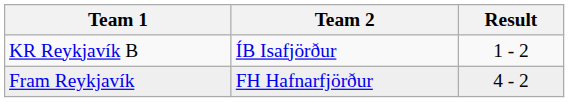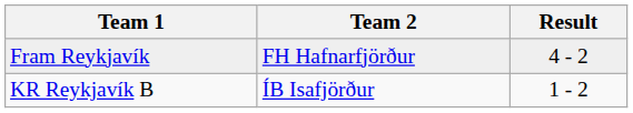 <table class="wikitable">
 <tr>
 <th width="180">Team 1</th>
 <th width="180">Team 2</th>
 <th width="80">Result</th>
 </tr>
+<tr style="background:#EFEFEF">
+<td><a href='#'>Fram Reykjavík</a></td>
+<td><a href='#'>FH Hafnarfjörður</a></td>
+<td align="center">4 - 2</td>
+</tr>
 <tr>
 <td><a href='#'>KR Reykjavík</a> B</td>
 <td><a href='#'>ÍB Isafjörður</a></td>
 <td align="center">1 - 2</td>
 </tr>
-<tr style="background:#EFEFEF">
-<td><a href='#'>Fram Reykjavík</a></td>
-<td><a href='#'>FH Hafnarfjörður</a></td>
-<td align="center">4 - 2</td>
-</tr>
 </table>
